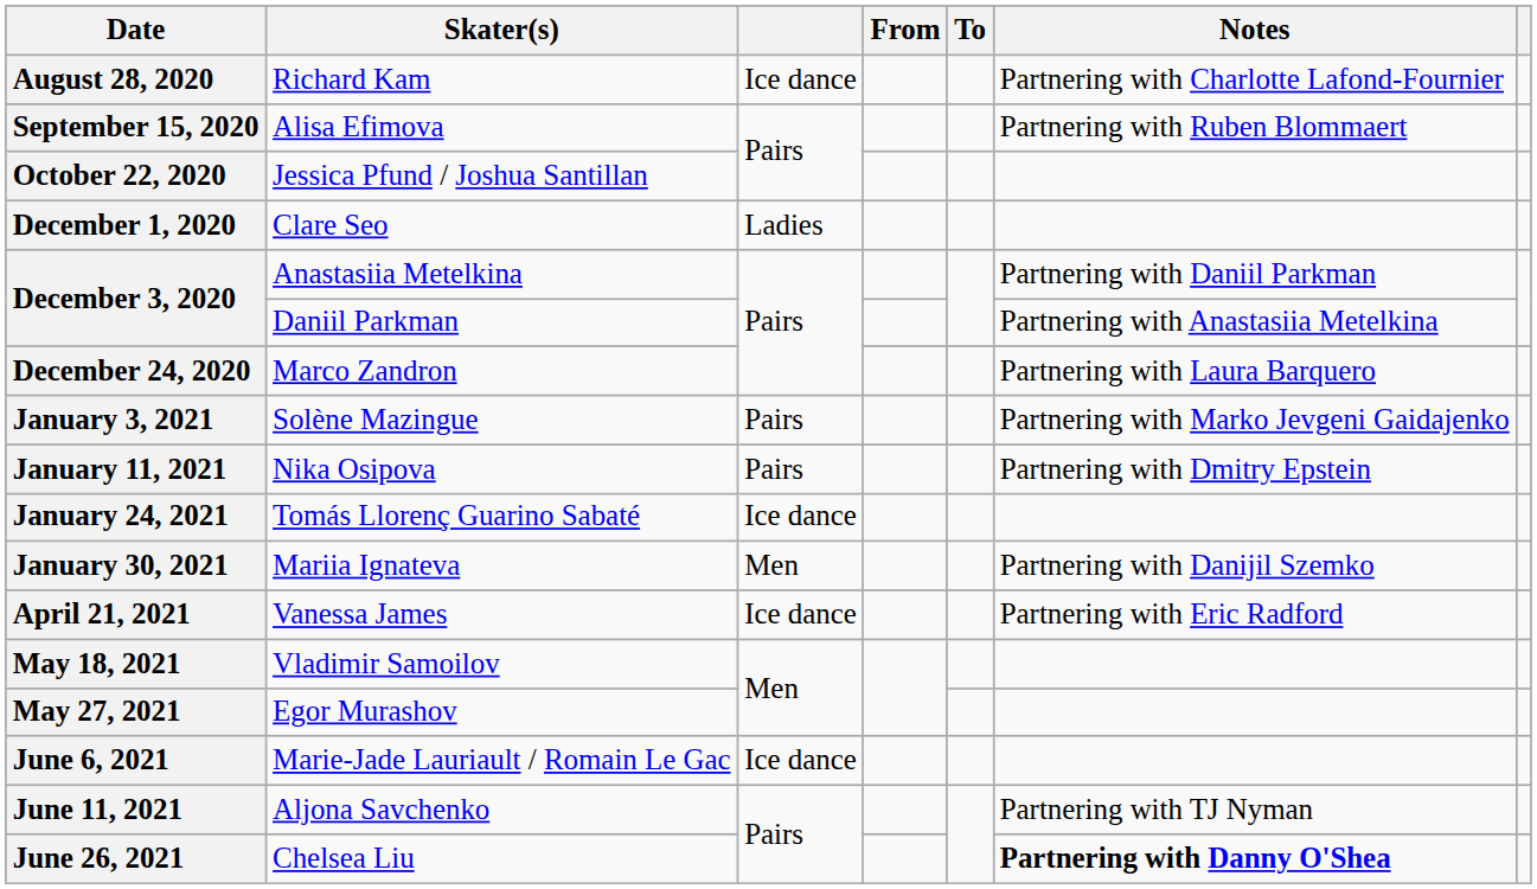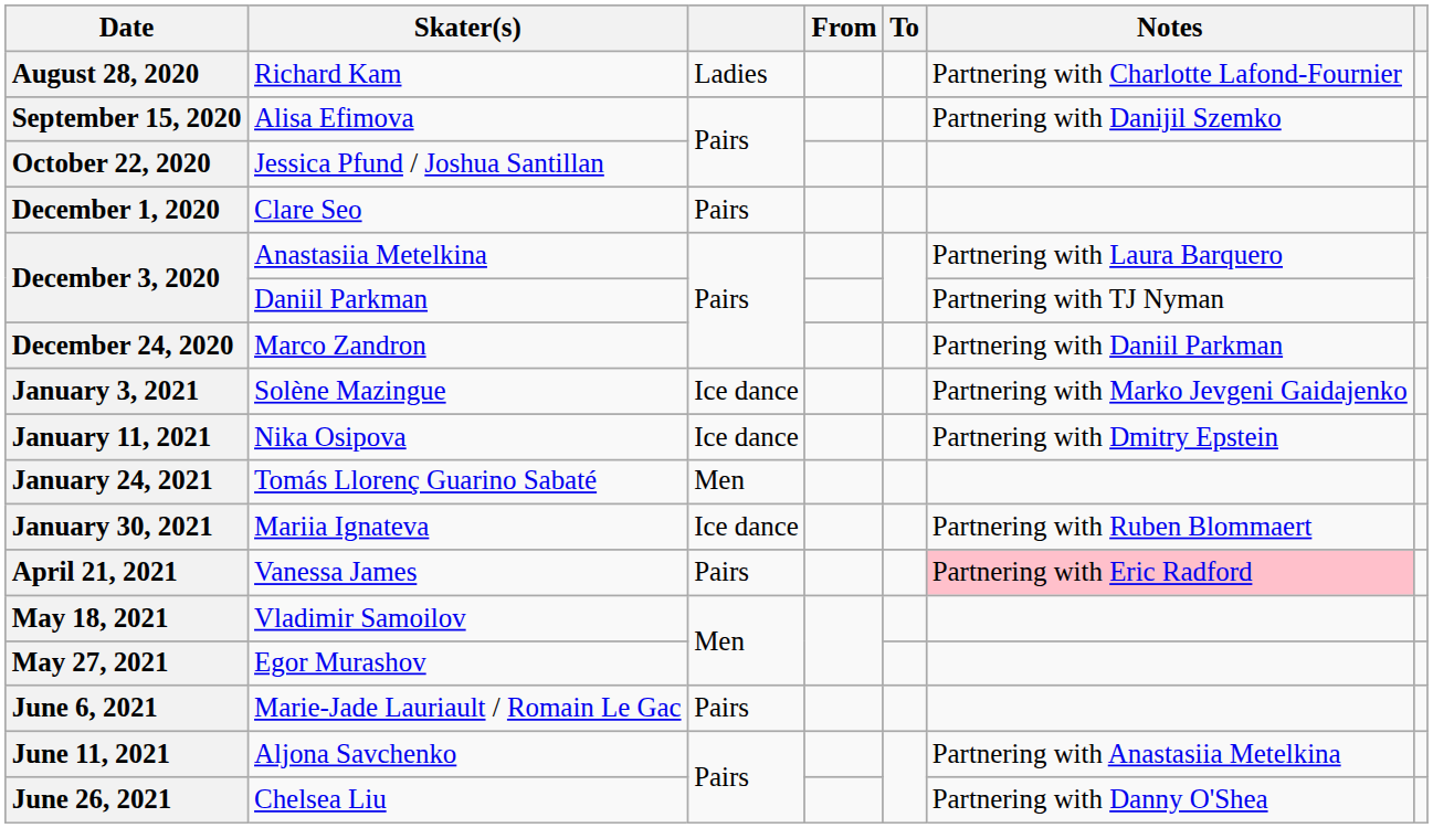 <table class="wikitable unsortable" style="text-align:left; font-size:90%">
 <tr>
 <th scope="col">Date</th>
 <th scope="col">Skater(s)</th>
 <th scope="col"></th>
 <th scope="col">From</th>
 <th scope="col">To</th>
 <th scope="col">Notes</th>
 <th scope="col"></th>
 </tr>
 <tr>
 <th scope="row" style="text-align:left">August 28, 2020</th>
 <td><a href='#'>Richard Kam</a></td>
-<td>Ice dance</td>
+<td>Ladies</td>
 <td></td>
 <td></td>
 <td>Partnering with <a href='#'>Charlotte Lafond-Fournier</a></td>
 <td></td>
 </tr>
 <tr>
 <th scope="row" style="text-align:left">September 15, 2020</th>
 <td><a href='#'>Alisa Efimova</a></td>
 <td rowspan="2">Pairs</td>
 <td></td>
 <td></td>
-<td>Partnering with <a href='#'>Ruben Blommaert</a></td>
+<td>Partnering with <a href='#'>Danijil Szemko</a></td>
 <td></td>
 </tr>
 <tr>
 <th scope="row" style="text-align:left">October 22, 2020</th>
 <td><a href='#'>Jessica Pfund</a> / <a href='#'>Joshua Santillan</a></td>
 <td></td>
 <td></td>
 <td></td>
 <td></td>
 </tr>
 <tr>
 <th scope="row" style="text-align:left">December 1, 2020</th>
 <td><a href='#'>Clare Seo</a></td>
-<td>Ladies</td>
+<td>Pairs</td>
 <td></td>
 <td></td>
 <td></td>
 <td></td>
 </tr>
 <tr>
 <th scope="row" style="text-align:left" rowspan=2>December 3, 2020</th>
 <td><a href='#'>Anastasiia Metelkina</a></td>
 <td rowspan="3">Pairs</td>
 <td></td>
 <td rowspan=2></td>
-<td>Partnering with <a href='#'>Daniil Parkman</a></td>
+<td>Partnering with <a href='#'>Laura Barquero</a></td>
 <td rowspan=2></td>
 </tr>
 <tr>
 <td><a href='#'>Daniil Parkman</a></td>
 <td></td>
-<td>Partnering with <a href='#'>Anastasiia Metelkina</a></td>
+<td>Partnering with TJ Nyman</td>
 </tr>
 <tr>
 <th scope="row" style="text-align:left">December 24, 2020</th>
 <td><a href='#'>Marco Zandron</a></td>
 <td></td>
 <td></td>
-<td>Partnering with <a href='#'>Laura Barquero</a></td>
+<td>Partnering with <a href='#'>Daniil Parkman</a></td>
 <td></td>
 </tr>
 <tr>
 <th scope="row" style="text-align:left">January 3, 2021</th>
 <td><a href='#'>Solène Mazingue</a></td>
-<td>Pairs</td>
+<td>Ice dance</td>
 <td></td>
 <td></td>
 <td>Partnering with <a href='#'>Marko Jevgeni Gaidajenko</a></td>
 <td></td>
 </tr>
 <tr>
 <th scope="row" style="text-align:left">January 11, 2021</th>
 <td><a href='#'>Nika Osipova</a></td>
-<td>Pairs</td>
+<td>Ice dance</td>
 <td></td>
 <td></td>
 <td>Partnering with <a href='#'>Dmitry Epstein</a></td>
 <td></td>
 </tr>
 <tr>
 <th scope="row" style="text-align:left">January 24, 2021</th>
 <td><a href='#'>Tomás Llorenç Guarino Sabaté</a></td>
-<td>Ice dance</td>
+<td>Men</td>
 <td></td>
 <td></td>
 <td></td>
 <td></td>
 </tr>
 <tr>
 <th scope="row" style="text-align:left">January 30, 2021</th>
 <td><a href='#'>Mariia Ignateva</a></td>
-<td>Men</td>
+<td>Ice dance</td>
 <td></td>
 <td></td>
-<td>Partnering with <a href='#'>Danijil Szemko</a></td>
+<td>Partnering with <a href='#'>Ruben Blommaert</a></td>
 <td></td>
 </tr>
 <tr>
 <th scope="row" style="text-align:left">April 21, 2021</th>
 <td><a href='#'>Vanessa James</a></td>
-<td>Ice dance</td>
+<td>Pairs</td>
 <td></td>
 <td></td>
-<td>Partnering with <a href='#'>Eric Radford</a></td>
+<td style="background: pink;">Partnering with <a href='#'>Eric Radford</a></td>
 <td></td>
 </tr>
 <tr>
 <th scope="row" style="text-align:left">May 18, 2021</th>
 <td><a href='#'>Vladimir Samoilov</a></td>
 <td rowspan="2">Men</td>
 <td rowspan="2"></td>
 <td></td>
 <td></td>
 <td></td>
 </tr>
 <tr>
 <th scope="row" style="text-align:left">May 27, 2021</th>
 <td><a href='#'>Egor Murashov</a></td>
 <td></td>
 <td></td>
 <td></td>
 </tr>
 <tr>
 <th scope="row" style="text-align:left">June 6, 2021</th>
 <td><a href='#'>Marie-Jade Lauriault</a> / <a href='#'>Romain Le Gac</a></td>
-<td>Ice dance</td>
+<td>Pairs</td>
 <td></td>
 <td></td>
 <td></td>
 <td></td>
 </tr>
 <tr>
 <th scope="row" style="text-align:left">June 11, 2021</th>
 <td><a href='#'>Aljona Savchenko</a></td>
 <td rowspan="2">Pairs</td>
 <td></td>
 <td rowspan="2"></td>
-<td>Partnering with TJ Nyman</td>
+<td>Partnering with <a href='#'>Anastasiia Metelkina</a></td>
 <td></td>
 </tr>
 <tr>
 <th scope="row" style="text-align:left">June 26, 2021</th>
 <td><a href='#'>Chelsea Liu</a></td>
 <td></td>
-<td><strong>Partnering with <a href='#'>Danny O'Shea</a></strong></td>
+<td>Partnering with <a href='#'>Danny O'Shea</a></td>
 <td></td>
 </tr>
 </table>
